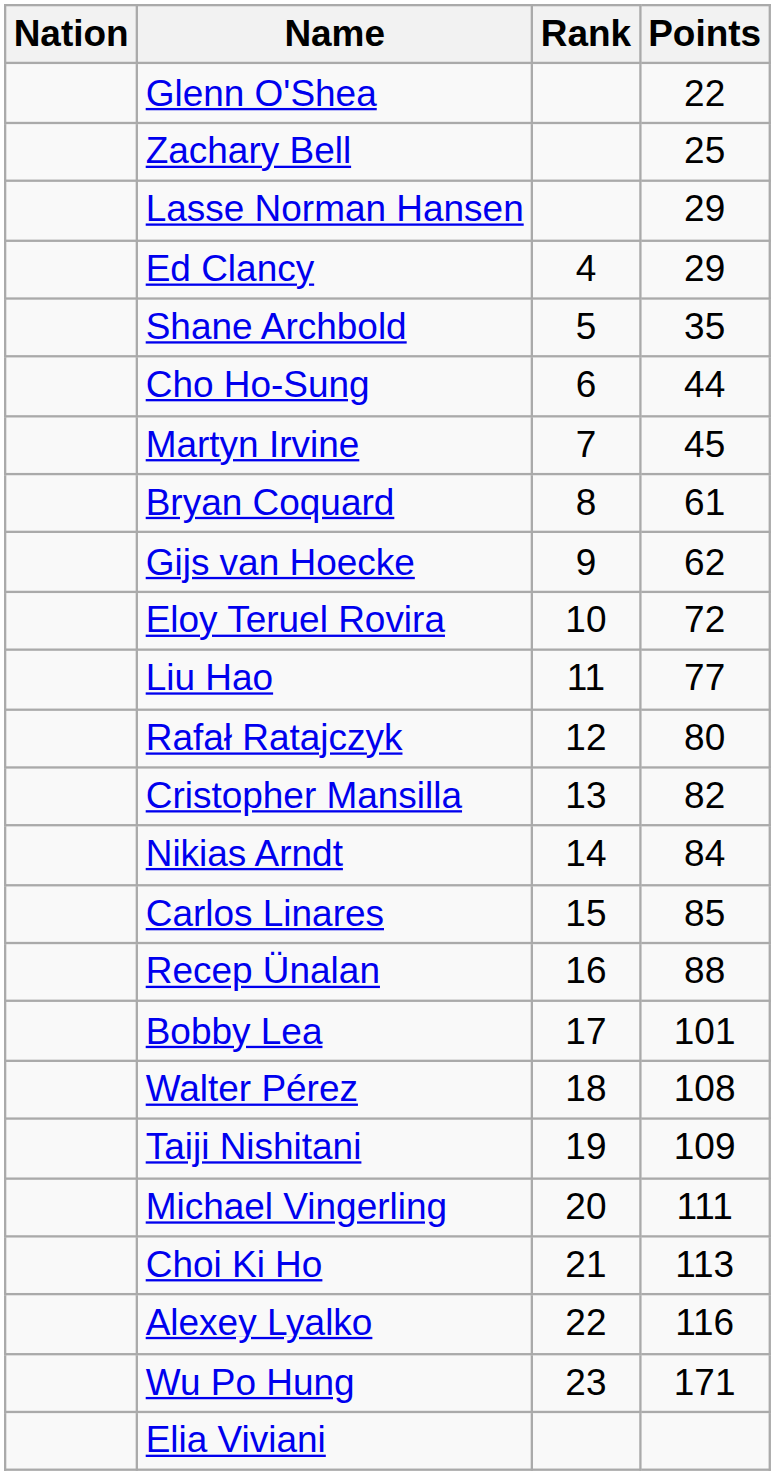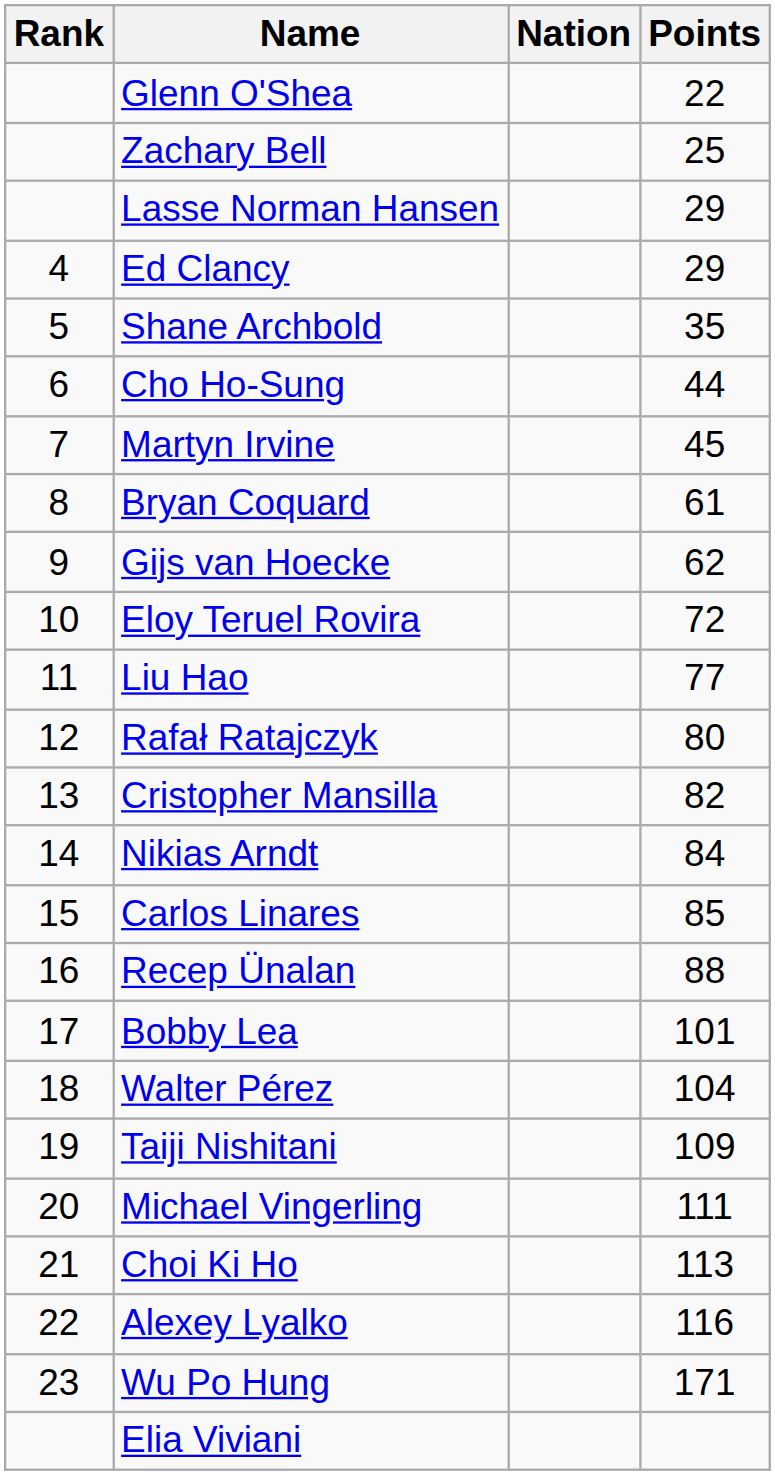 <table class="wikitable sortable" style="text-align:center">
 <tr>
+<th>Rank</th>
+<th>Name</th>
 <th>Nation</th>
-<th>Name</th>
-<th>Rank</th>
 <th>Points</th>
 </tr>
 <tr>
+<td></td>
+<td align=left><a href='#'>Glenn O'Shea</a></td>
 <td align=left></td>
-<td align=left><a href='#'>Glenn O'Shea</a></td>
-<td></td>
 <td>22</td>
 </tr>
 <tr>
+<td></td>
+<td align=left><a href='#'>Zachary Bell</a></td>
 <td align=left></td>
-<td align=left><a href='#'>Zachary Bell</a></td>
-<td></td>
 <td>25</td>
 </tr>
 <tr>
+<td></td>
+<td align=left><a href='#'>Lasse Norman Hansen</a></td>
 <td align=left></td>
-<td align=left><a href='#'>Lasse Norman Hansen</a></td>
-<td></td>
 <td>29</td>
 </tr>
 <tr>
+<td>4</td>
+<td align=left><a href='#'>Ed Clancy</a></td>
 <td align=left></td>
-<td align=left><a href='#'>Ed Clancy</a></td>
-<td>4</td>
 <td>29</td>
 </tr>
 <tr>
+<td>5</td>
+<td align=left><a href='#'>Shane Archbold</a></td>
 <td align=left></td>
-<td align=left><a href='#'>Shane Archbold</a></td>
-<td>5</td>
 <td>35</td>
 </tr>
 <tr>
+<td>6</td>
+<td align=left><a href='#'>Cho Ho-Sung</a></td>
 <td align=left></td>
-<td align=left><a href='#'>Cho Ho-Sung</a></td>
-<td>6</td>
 <td>44</td>
 </tr>
 <tr>
+<td>7</td>
+<td align=left><a href='#'>Martyn Irvine</a></td>
 <td align=left></td>
-<td align=left><a href='#'>Martyn Irvine</a></td>
-<td>7</td>
 <td>45</td>
 </tr>
 <tr>
+<td>8</td>
+<td align=left><a href='#'>Bryan Coquard</a></td>
 <td align=left></td>
-<td align=left><a href='#'>Bryan Coquard</a></td>
-<td>8</td>
 <td>61</td>
 </tr>
 <tr>
+<td>9</td>
+<td align=left><a href='#'>Gijs van Hoecke</a></td>
 <td align=left></td>
-<td align=left><a href='#'>Gijs van Hoecke</a></td>
-<td>9</td>
 <td>62</td>
 </tr>
 <tr>
+<td>10</td>
+<td align=left><a href='#'>Eloy Teruel Rovira</a></td>
 <td align=left></td>
-<td align=left><a href='#'>Eloy Teruel Rovira</a></td>
-<td>10</td>
 <td>72</td>
 </tr>
 <tr>
+<td>11</td>
+<td align=left><a href='#'>Liu Hao</a></td>
 <td align=left></td>
-<td align=left><a href='#'>Liu Hao</a></td>
-<td>11</td>
 <td>77</td>
 </tr>
 <tr>
+<td>12</td>
+<td align=left><a href='#'>Rafał Ratajczyk</a></td>
 <td align=left></td>
-<td align=left><a href='#'>Rafał Ratajczyk</a></td>
-<td>12</td>
 <td>80</td>
 </tr>
 <tr>
+<td>13</td>
+<td align=left><a href='#'>Cristopher Mansilla</a></td>
 <td align=left></td>
-<td align=left><a href='#'>Cristopher Mansilla</a></td>
-<td>13</td>
 <td>82</td>
 </tr>
 <tr>
+<td>14</td>
+<td align=left><a href='#'>Nikias Arndt</a></td>
 <td align=left></td>
-<td align=left><a href='#'>Nikias Arndt</a></td>
-<td>14</td>
 <td>84</td>
 </tr>
 <tr>
+<td>15</td>
+<td align=left><a href='#'>Carlos Linares</a></td>
 <td align=left></td>
-<td align=left><a href='#'>Carlos Linares</a></td>
-<td>15</td>
 <td>85</td>
 </tr>
 <tr>
+<td>16</td>
+<td align=left><a href='#'>Recep Ünalan</a></td>
 <td align=left></td>
-<td align=left><a href='#'>Recep Ünalan</a></td>
-<td>16</td>
 <td>88</td>
 </tr>
 <tr>
+<td>17</td>
+<td align=left><a href='#'>Bobby Lea</a></td>
 <td align=left></td>
-<td align=left><a href='#'>Bobby Lea</a></td>
-<td>17</td>
 <td>101</td>
 </tr>
 <tr>
+<td>18</td>
+<td align=left><a href='#'>Walter Pérez</a></td>
 <td align=left></td>
-<td align=left><a href='#'>Walter Pérez</a></td>
-<td>18</td>
-<td>108</td>
+<td>104</td>
 </tr>
 <tr>
+<td>19</td>
+<td align=left><a href='#'>Taiji Nishitani</a></td>
 <td align=left></td>
-<td align=left><a href='#'>Taiji Nishitani</a></td>
-<td>19</td>
 <td>109</td>
 </tr>
 <tr>
+<td>20</td>
+<td align=left><a href='#'>Michael Vingerling</a></td>
 <td align=left></td>
-<td align=left><a href='#'>Michael Vingerling</a></td>
-<td>20</td>
 <td>111</td>
 </tr>
 <tr>
+<td>21</td>
+<td align=left><a href='#'>Choi Ki Ho</a></td>
 <td align=left></td>
-<td align=left><a href='#'>Choi Ki Ho</a></td>
-<td>21</td>
 <td>113</td>
 </tr>
 <tr>
+<td>22</td>
+<td align=left><a href='#'>Alexey Lyalko</a></td>
 <td align=left></td>
-<td align=left><a href='#'>Alexey Lyalko</a></td>
-<td>22</td>
 <td>116</td>
 </tr>
 <tr>
+<td>23</td>
+<td align=left><a href='#'>Wu Po Hung</a></td>
 <td align=left></td>
-<td align=left><a href='#'>Wu Po Hung</a></td>
-<td>23</td>
 <td>171</td>
 </tr>
 <tr>
+<td></td>
+<td align=left><a href='#'>Elia Viviani</a></td>
 <td align=left></td>
-<td align=left><a href='#'>Elia Viviani</a></td>
-<td></td>
 <td></td>
 </tr>
 </table>
